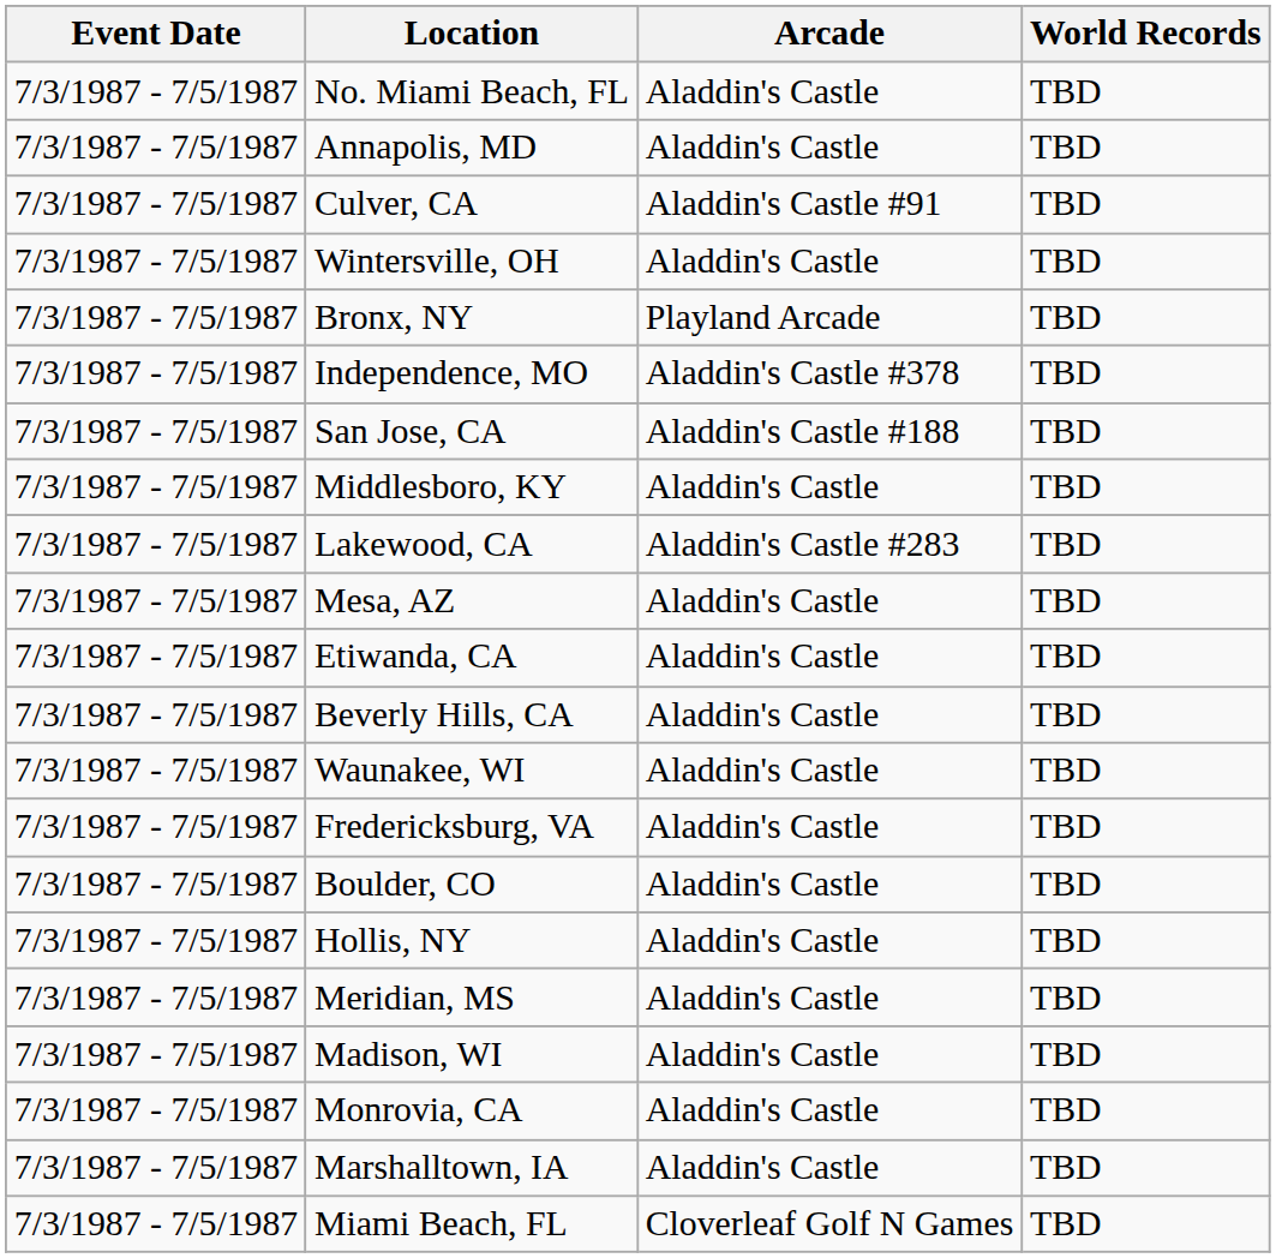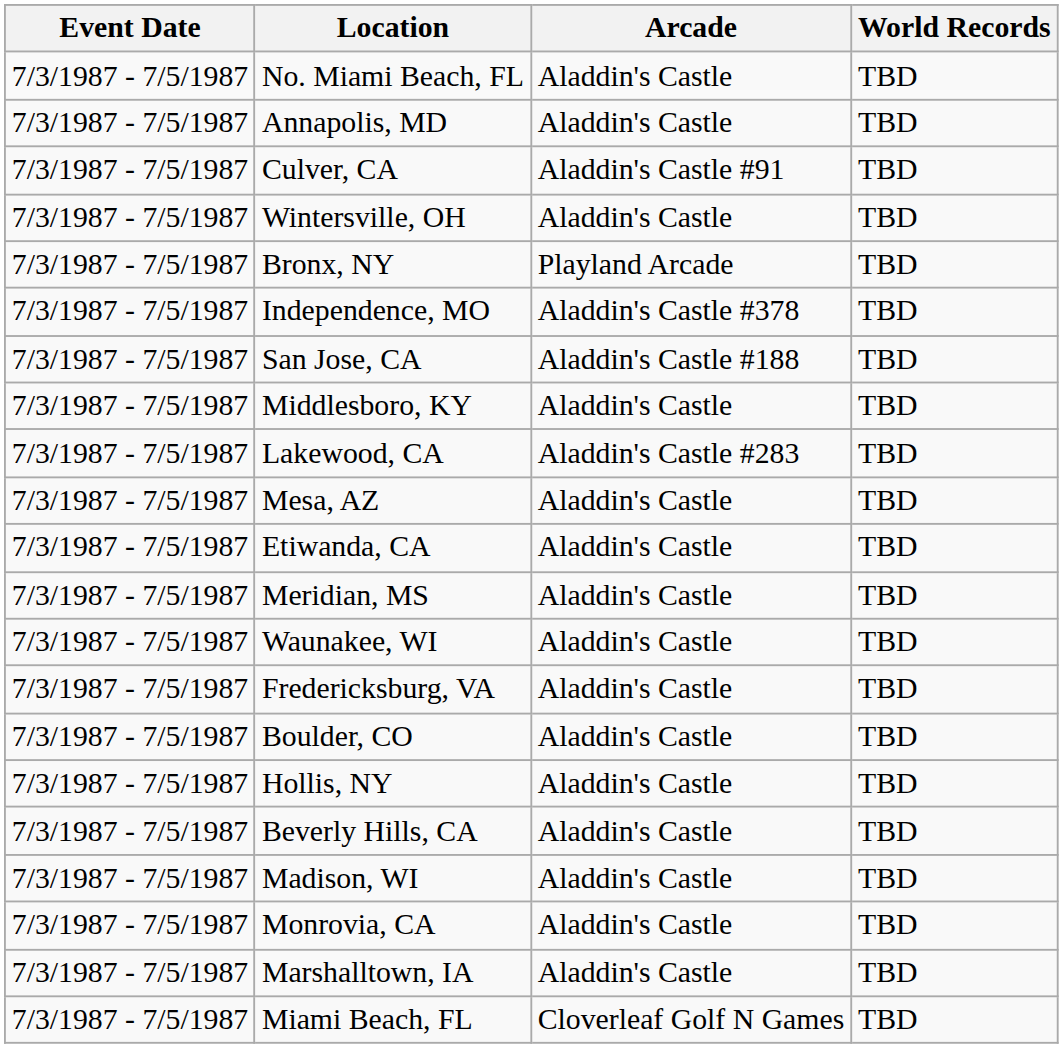 <table class="wikitable">
 <tr>
 <th>Event Date</th>
 <th>Location</th>
 <th>Arcade</th>
 <th>World Records</th>
 </tr>
 <tr>
 <td>7/3/1987 - 7/5/1987</td>
 <td>No. Miami Beach, FL</td>
 <td>Aladdin's Castle</td>
 <td>TBD</td>
 </tr>
 <tr>
 <td>7/3/1987 - 7/5/1987</td>
 <td>Annapolis, MD</td>
 <td>Aladdin's Castle</td>
 <td>TBD</td>
 </tr>
 <tr>
 <td>7/3/1987 - 7/5/1987</td>
 <td>Culver, CA</td>
 <td>Aladdin's Castle #91</td>
 <td>TBD</td>
 </tr>
 <tr>
 <td>7/3/1987 - 7/5/1987</td>
 <td>Wintersville, OH</td>
 <td>Aladdin's Castle</td>
 <td>TBD</td>
 </tr>
 <tr>
 <td>7/3/1987 - 7/5/1987</td>
 <td>Bronx, NY</td>
 <td>Playland Arcade</td>
 <td>TBD</td>
 </tr>
 <tr>
 <td>7/3/1987 - 7/5/1987</td>
 <td>Independence, MO</td>
 <td>Aladdin's Castle #378</td>
 <td>TBD</td>
 </tr>
 <tr>
 <td>7/3/1987 - 7/5/1987</td>
 <td>San Jose, CA</td>
 <td>Aladdin's Castle #188</td>
 <td>TBD</td>
 </tr>
 <tr>
 <td>7/3/1987 - 7/5/1987</td>
 <td>Middlesboro, KY</td>
 <td>Aladdin's Castle</td>
 <td>TBD</td>
 </tr>
 <tr>
 <td>7/3/1987 - 7/5/1987</td>
 <td>Lakewood, CA</td>
 <td>Aladdin's Castle #283</td>
 <td>TBD</td>
 </tr>
 <tr>
 <td>7/3/1987 - 7/5/1987</td>
 <td>Mesa, AZ</td>
 <td>Aladdin's Castle</td>
 <td>TBD</td>
 </tr>
 <tr>
 <td>7/3/1987 - 7/5/1987</td>
 <td>Etiwanda, CA</td>
 <td>Aladdin's Castle</td>
 <td>TBD</td>
 </tr>
 <tr>
 <td>7/3/1987 - 7/5/1987</td>
-<td>Beverly Hills, CA</td>
+<td>Meridian, MS</td>
 <td>Aladdin's Castle</td>
 <td>TBD</td>
 </tr>
 <tr>
 <td>7/3/1987 - 7/5/1987</td>
 <td>Waunakee, WI</td>
 <td>Aladdin's Castle</td>
 <td>TBD</td>
 </tr>
 <tr>
 <td>7/3/1987 - 7/5/1987</td>
 <td>Fredericksburg, VA</td>
 <td>Aladdin's Castle</td>
 <td>TBD</td>
 </tr>
 <tr>
 <td>7/3/1987 - 7/5/1987</td>
 <td>Boulder, CO</td>
 <td>Aladdin's Castle</td>
 <td>TBD</td>
 </tr>
 <tr>
 <td>7/3/1987 - 7/5/1987</td>
 <td>Hollis, NY</td>
 <td>Aladdin's Castle</td>
 <td>TBD</td>
 </tr>
 <tr>
 <td>7/3/1987 - 7/5/1987</td>
-<td>Meridian, MS</td>
+<td>Beverly Hills, CA</td>
 <td>Aladdin's Castle</td>
 <td>TBD</td>
 </tr>
 <tr>
 <td>7/3/1987 - 7/5/1987</td>
 <td>Madison, WI</td>
 <td>Aladdin's Castle</td>
 <td>TBD</td>
 </tr>
 <tr>
 <td>7/3/1987 - 7/5/1987</td>
 <td>Monrovia, CA</td>
 <td>Aladdin's Castle</td>
 <td>TBD</td>
 </tr>
 <tr>
 <td>7/3/1987 - 7/5/1987</td>
 <td>Marshalltown, IA</td>
 <td>Aladdin's Castle</td>
 <td>TBD</td>
 </tr>
 <tr>
 <td>7/3/1987 - 7/5/1987</td>
 <td>Miami Beach, FL</td>
 <td>Cloverleaf Golf N Games</td>
 <td>TBD</td>
 </tr>
 </table>
